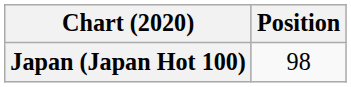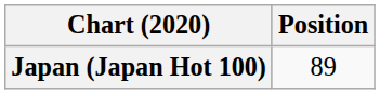 <table class="wikitable plainrowheaders" style="text-align:center">
 <tr>
 <th scope="col">Chart (2020)</th>
 <th scope="col">Position</th>
 </tr>
 <tr>
 <th scope="row">Japan (Japan Hot 100)</th>
-<td>98</td>
+<td>89</td>
 </tr>
 </table>
